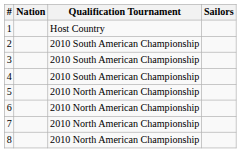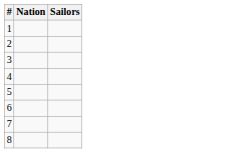 <table class="wikitable">
 <tr>
 <th>#</th>
 <th>Nation</th>
-<th>Qualification Tournament</th>
 <th>Sailors</th>
 </tr>
 <tr>
 <td>1</td>
 <td></td>
-<td>Host Country</td>
 <td></td>
 </tr>
 <tr>
 <td>2</td>
 <td></td>
-<td>2010 South American Championship</td>
 <td></td>
 </tr>
 <tr>
 <td>3</td>
 <td></td>
-<td>2010 South American Championship</td>
 <td></td>
 </tr>
 <tr>
 <td>4</td>
 <td></td>
-<td>2010 South American Championship</td>
 <td></td>
 </tr>
 <tr>
 <td>5</td>
 <td></td>
-<td>2010 North American Championship</td>
 <td></td>
 </tr>
 <tr>
 <td>6</td>
 <td></td>
-<td>2010 North American Championship</td>
 <td></td>
 </tr>
 <tr>
 <td>7</td>
 <td></td>
-<td>2010 North American Championship</td>
 <td></td>
 </tr>
 <tr>
 <td>8</td>
 <td></td>
-<td>2010 North American Championship</td>
 <td></td>
 </tr>
 </table>
